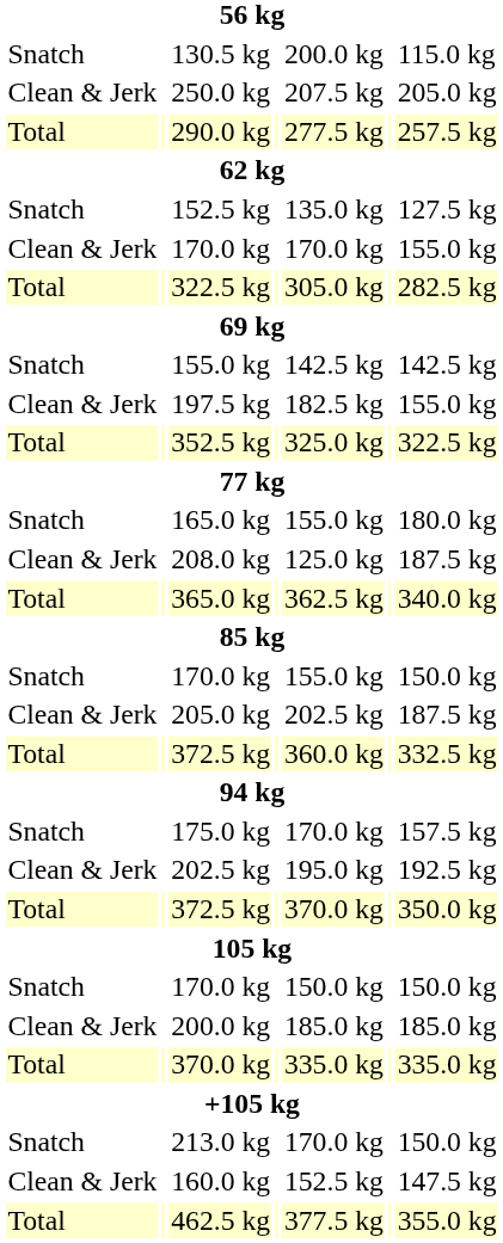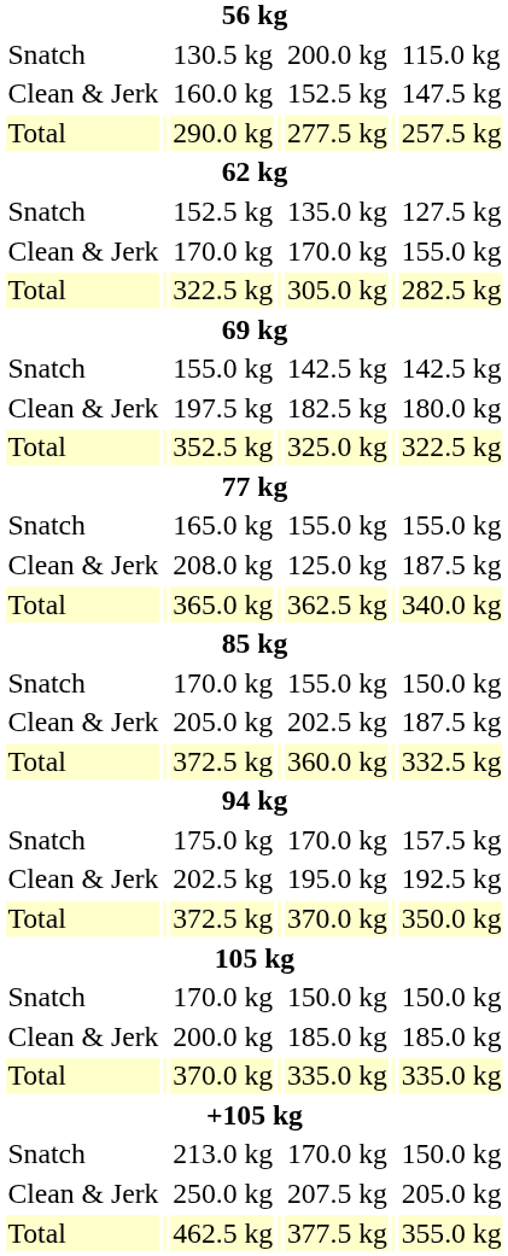 <table>
 <tr>
 <th colspan=7>56 kg</th>
 </tr>
 <tr>
 <td>Snatch</td>
 <td></td>
 <td>130.5 kg<br></td>
 <td></td>
 <td>200.0 kg</td>
 <td></td>
 <td>115.0 kg</td>
 </tr>
 <tr>
 <td>Clean & Jerk</td>
 <td></td>
-<td>250.0 kg</td>
+<td>160.0 kg</td>
 <td></td>
-<td>207.5 kg</td>
+<td>152.5 kg</td>
 <td></td>
-<td>205.0 kg</td>
+<td>147.5 kg</td>
 </tr>
 <tr bgcolor=ffffcc>
 <td>Total</td>
 <td></td>
 <td>290.0 kg</td>
 <td></td>
 <td>277.5 kg</td>
 <td></td>
 <td>257.5 kg</td>
 </tr>
 <tr>
 <th colspan=7>62 kg</th>
 </tr>
 <tr>
 <td>Snatch</td>
 <td></td>
 <td>152.5 kg</td>
 <td></td>
 <td>135.0 kg</td>
 <td></td>
 <td>127.5 kg</td>
 </tr>
 <tr>
 <td>Clean & Jerk</td>
 <td></td>
 <td>170.0 kg</td>
 <td></td>
 <td>170.0 kg</td>
 <td></td>
 <td>155.0 kg</td>
 </tr>
 <tr bgcolor=ffffcc>
 <td>Total</td>
 <td></td>
 <td>322.5 kg</td>
 <td></td>
 <td>305.0 kg</td>
 <td></td>
 <td>282.5 kg</td>
 </tr>
 <tr>
 <th colspan=7>69 kg</th>
 </tr>
 <tr>
 <td>Snatch</td>
 <td></td>
 <td>155.0 kg</td>
 <td></td>
 <td>142.5 kg</td>
 <td></td>
 <td>142.5 kg</td>
 </tr>
 <tr>
 <td>Clean & Jerk</td>
 <td></td>
 <td>197.5 kg<br></td>
 <td></td>
 <td>182.5 kg</td>
 <td></td>
-<td>155.0 kg</td>
+<td>180.0 kg</td>
 </tr>
 <tr bgcolor=ffffcc>
 <td>Total</td>
 <td></td>
 <td>352.5 kg<br></td>
 <td></td>
 <td>325.0 kg</td>
 <td></td>
 <td>322.5 kg</td>
 </tr>
 <tr>
 <th colspan=7>77 kg</th>
 </tr>
 <tr>
 <td>Snatch</td>
 <td></td>
 <td>165.0 kg</td>
 <td></td>
 <td>155.0 kg</td>
 <td></td>
-<td>180.0 kg</td>
+<td>155.0 kg</td>
 </tr>
 <tr>
 <td>Clean & Jerk</td>
 <td></td>
 <td>208.0 kg<br></td>
 <td></td>
 <td>125.0 kg</td>
 <td></td>
 <td>187.5 kg</td>
 </tr>
 <tr bgcolor=ffffcc>
 <td>Total</td>
 <td></td>
 <td>365.0 kg</td>
 <td></td>
 <td>362.5 kg</td>
 <td></td>
 <td>340.0 kg</td>
 </tr>
 <tr>
 <th colspan=7>85 kg</th>
 </tr>
 <tr>
 <td>Snatch</td>
 <td></td>
 <td>170.0 kg</td>
 <td></td>
 <td>155.0 kg</td>
 <td></td>
 <td>150.0 kg</td>
 </tr>
 <tr>
 <td>Clean & Jerk</td>
 <td></td>
 <td>205.0 kg</td>
 <td></td>
 <td>202.5 kg</td>
 <td></td>
 <td>187.5 kg</td>
 </tr>
 <tr bgcolor=ffffcc>
 <td>Total</td>
 <td></td>
 <td>372.5 kg</td>
 <td></td>
 <td>360.0 kg</td>
 <td></td>
 <td>332.5 kg</td>
 </tr>
 <tr>
 <th colspan=7>94 kg</th>
 </tr>
 <tr>
 <td>Snatch</td>
 <td></td>
 <td>175.0 kg</td>
 <td></td>
 <td>170.0 kg</td>
 <td></td>
 <td>157.5 kg</td>
 </tr>
 <tr>
 <td>Clean & Jerk</td>
 <td></td>
 <td>202.5 kg</td>
 <td></td>
 <td>195.0 kg</td>
 <td></td>
 <td>192.5 kg</td>
 </tr>
 <tr bgcolor=ffffcc>
 <td>Total</td>
 <td></td>
 <td>372.5 kg</td>
 <td></td>
 <td>370.0 kg</td>
 <td></td>
 <td>350.0 kg</td>
 </tr>
 <tr>
 <th colspan=7>105 kg</th>
 </tr>
 <tr>
 <td>Snatch</td>
 <td></td>
 <td>170.0 kg</td>
 <td></td>
 <td>150.0 kg</td>
 <td></td>
 <td>150.0 kg</td>
 </tr>
 <tr>
 <td>Clean & Jerk</td>
 <td></td>
 <td>200.0 kg</td>
 <td></td>
 <td>185.0 kg</td>
 <td></td>
 <td>185.0 kg</td>
 </tr>
 <tr bgcolor=ffffcc>
 <td>Total</td>
 <td></td>
 <td>370.0 kg</td>
 <td></td>
 <td>335.0 kg</td>
 <td></td>
 <td>335.0 kg</td>
 </tr>
 <tr>
 <th colspan=7>+105 kg</th>
 </tr>
 <tr>
 <td>Snatch</td>
 <td></td>
 <td>213.0 kg<br></td>
 <td></td>
 <td>170.0 kg</td>
 <td></td>
 <td>150.0 kg</td>
 </tr>
 <tr>
 <td>Clean & Jerk</td>
 <td></td>
-<td>160.0 kg</td>
+<td>250.0 kg</td>
 <td></td>
-<td>152.5 kg</td>
+<td>207.5 kg</td>
 <td></td>
-<td>147.5 kg</td>
+<td>205.0 kg</td>
 </tr>
 <tr bgcolor=ffffcc>
 <td>Total</td>
 <td></td>
 <td>462.5 kg</td>
 <td></td>
 <td>377.5 kg</td>
 <td></td>
 <td>355.0 kg</td>
 </tr>
 </table>
